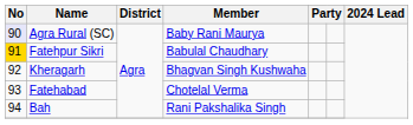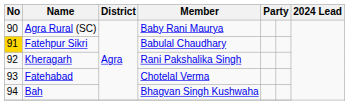 <table class="wikitable sortable">
 <tr>
 <th>No</th>
 <th>Name</th>
 <th>District</th>
 <th>Member</th>
 <th colspan="2">Party</th>
 <th colspan="2">2024 Lead</th>
 </tr>
 <tr>
-<td style="background: lavender;">90</td>
+<td>90</td>
 <td><a href='#'>Agra Rural</a> (SC)</td>
 <td rowspan="5"><a href='#'>Agra</a></td>
 <td><a href='#'>Baby Rani Maurya</a></td>
 <td></td>
 <td></td>
 </tr>
 <tr>
 <td style="background: gold;">91</td>
 <td><a href='#'>Fatehpur Sikri</a></td>
 <td><a href='#'>Babulal Chaudhary</a></td>
 <td></td>
 <td></td>
 </tr>
 <tr>
 <td>92</td>
 <td><a href='#'>Kheragarh</a></td>
-<td><a href='#'>Bhagvan Singh Kushwaha</a></td>
+<td><a href='#'>Rani Pakshalika Singh</a></td>
 <td></td>
 <td></td>
 </tr>
 <tr>
 <td>93</td>
 <td><a href='#'>Fatehabad</a></td>
 <td><a href='#'>Chotelal Verma</a></td>
 <td></td>
 <td></td>
 </tr>
 <tr>
 <td>94</td>
 <td><a href='#'>Bah</a></td>
-<td><a href='#'>Rani Pakshalika Singh</a></td>
+<td><a href='#'>Bhagvan Singh Kushwaha</a></td>
 <td></td>
 <td></td>
 </tr>
 <tr>
 </tr>
 </table>
